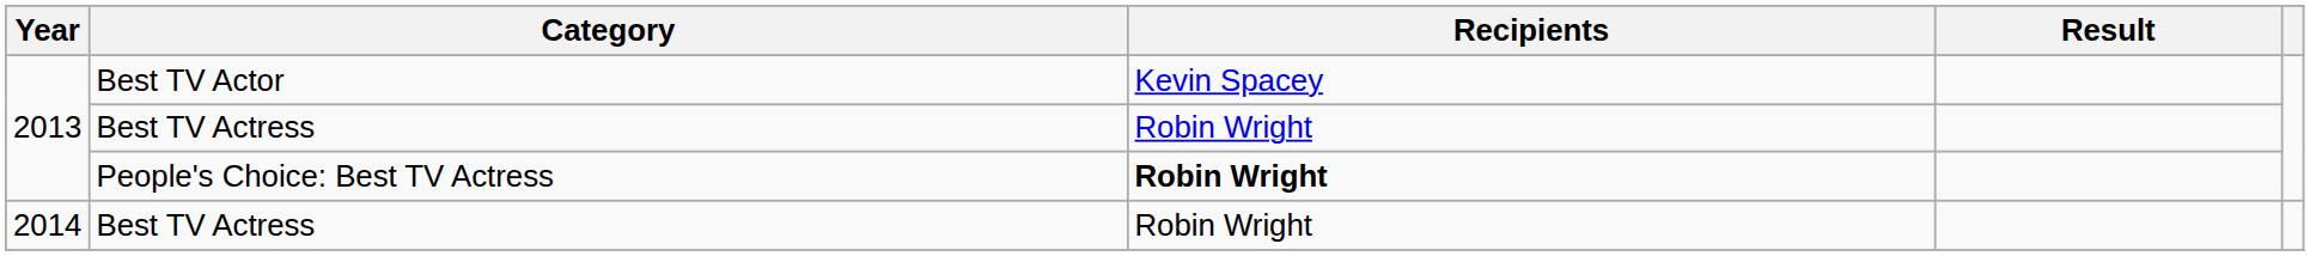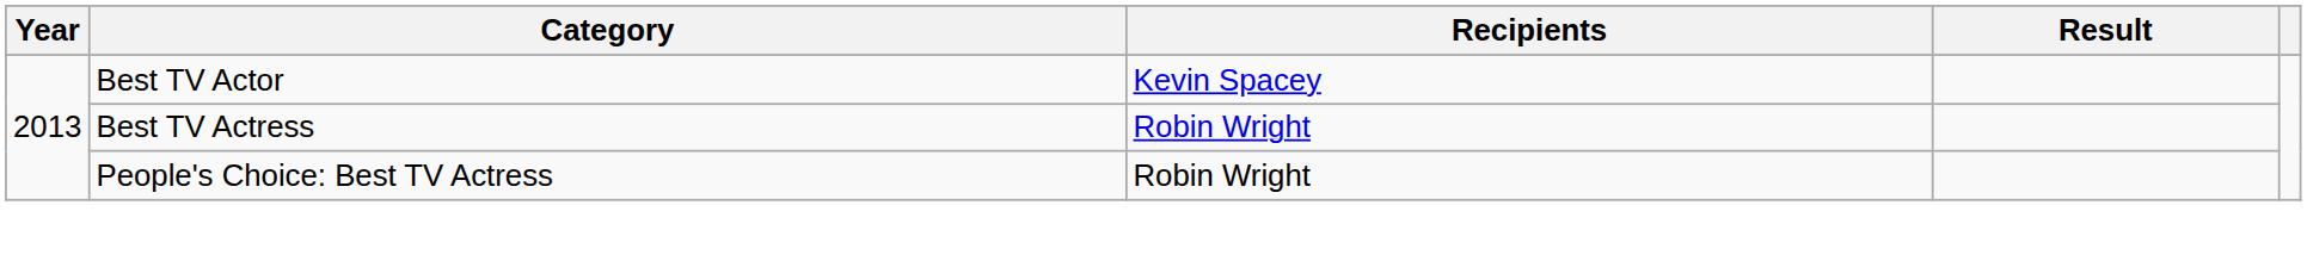 <table class="wikitable plainrowheaders" style="font-size: 90%" width=85%>
 <tr>
 <th scope="col" style="width:2%;">Year</th>
 <th scope="col" style="width:45%;">Category</th>
 <th scope="col" style="width:35%;">Recipients</th>
 <th scope="col" style="width:15%;">Result</th>
 <th scope="col" class="unsortable" style="width:1%;"></th>
 </tr>
 <tr>
 <td rowspan=3 style="text-align:center;">2013</td>
 <td>Best TV Actor</td>
 <td><a href='#'>Kevin Spacey</a></td>
 <td></td>
 <td rowspan=3 style="text-align:center;"></td>
 </tr>
 <tr>
 <td>Best TV Actress</td>
 <td><a href='#'>Robin Wright</a></td>
 <td></td>
 </tr>
 <tr>
 <td>People's Choice: Best TV Actress</td>
-<td><strong>Robin Wright</strong></td>
-<td></td>
-</tr>
-<tr>
-<td style="text-align:center;">2014</td>
-<td>Best TV Actress</td>
 <td>Robin Wright</td>
-<td></td>
 <td></td>
 </tr>
 </table>
